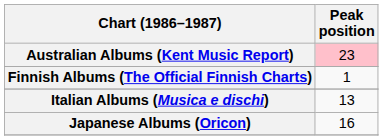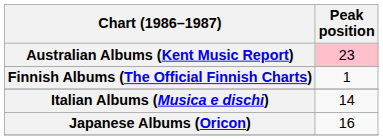 <table class="wikitable sortable plainrowheaders">
 <tr>
 <th>Chart (1986–1987)</th>
 <th>Peak<br>position</th>
 </tr>
 <tr>
 <th scope="row">Australian Albums (<a href='#'>Kent Music Report</a>)</th>
 <td align="center" style="background: pink;">23</td>
 </tr>
 <tr>
 </tr>
 <tr>
 </tr>
 <tr>
 </tr>
 <tr>
 <th scope="row">Finnish Albums (<a href='#'>The Official Finnish Charts</a>)</th>
 <td align="center">1</td>
 </tr>
 <tr>
 </tr>
 <tr>
 <th scope="row">Italian Albums (<em><a href='#'>Musica e dischi</a></em>)</th>
-<td style="text-align:center;">13</td>
+<td style="text-align:center;">14</td>
 </tr>
 <tr>
 <th scope="row">Japanese Albums (<a href='#'>Oricon</a>)</th>
 <td align="center">16</td>
 </tr>
 <tr>
 </tr>
 <tr>
 </tr>
 <tr>
 </tr>
 <tr>
 </tr>
 <tr>
 </tr>
 <tr>
 </tr>
 </table>
